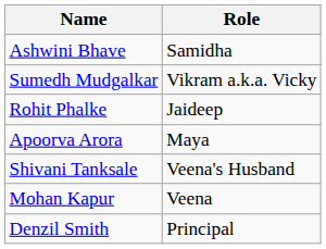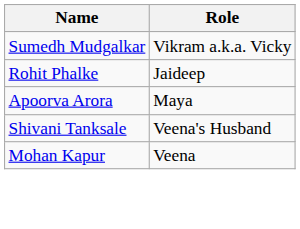 <table class="wikitable">
 <tr>
 <th>Name</th>
 <th>Role</th>
-</tr>
-<tr>
-<td><a href='#'>Ashwini Bhave</a></td>
-<td>Samidha</td>
 </tr>
 <tr>
 <td><a href='#'>Sumedh Mudgalkar</a></td>
 <td>Vikram a.k.a. Vicky</td>
 </tr>
 <tr>
 <td><a href='#'>Rohit Phalke</a></td>
 <td>Jaideep</td>
 </tr>
 <tr>
 <td><a href='#'>Apoorva Arora</a></td>
 <td>Maya</td>
 </tr>
 <tr>
 <td><a href='#'>Shivani Tanksale</a></td>
 <td>Veena's Husband</td>
 </tr>
 <tr>
 <td><a href='#'>Mohan Kapur</a></td>
 <td>Veena</td>
 </tr>
-<tr>
-<td><a href='#'>Denzil Smith</a></td>
-<td>Principal</td>
-</tr>
 </table>
